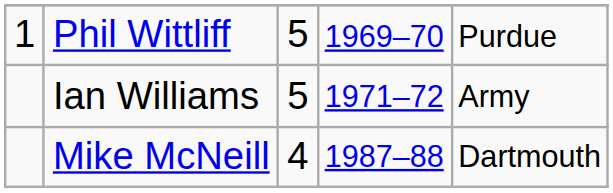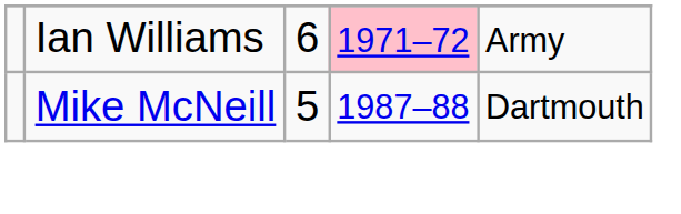 <table class="wikitable">
 <tr>
 </tr>
 <tr>
-<td>1</td>
-<td><a href='#'>Phil Wittliff</a></td>
-<td>5</td>
-<td style="font-size:80%;"><a href='#'>1969–70</a></td>
-<td style="font-size:80%;">Purdue</td>
-</tr>
-<tr>
 <td></td>
 <td>Ian Williams</td>
-<td>5</td>
-<td style="font-size:80%;"><a href='#'>1971–72</a></td>
+<td>6</td>
+<td style="background: pink; font-size:80%;"><a href='#'>1971–72</a></td>
 <td style="font-size:80%;">Army</td>
 </tr>
 <tr>
 <td></td>
 <td><a href='#'>Mike McNeill</a></td>
-<td>4</td>
+<td>5</td>
 <td style="font-size:80%;"><a href='#'>1987–88</a></td>
 <td style="font-size:80%;">Dartmouth</td>
 </tr>
 </table>
